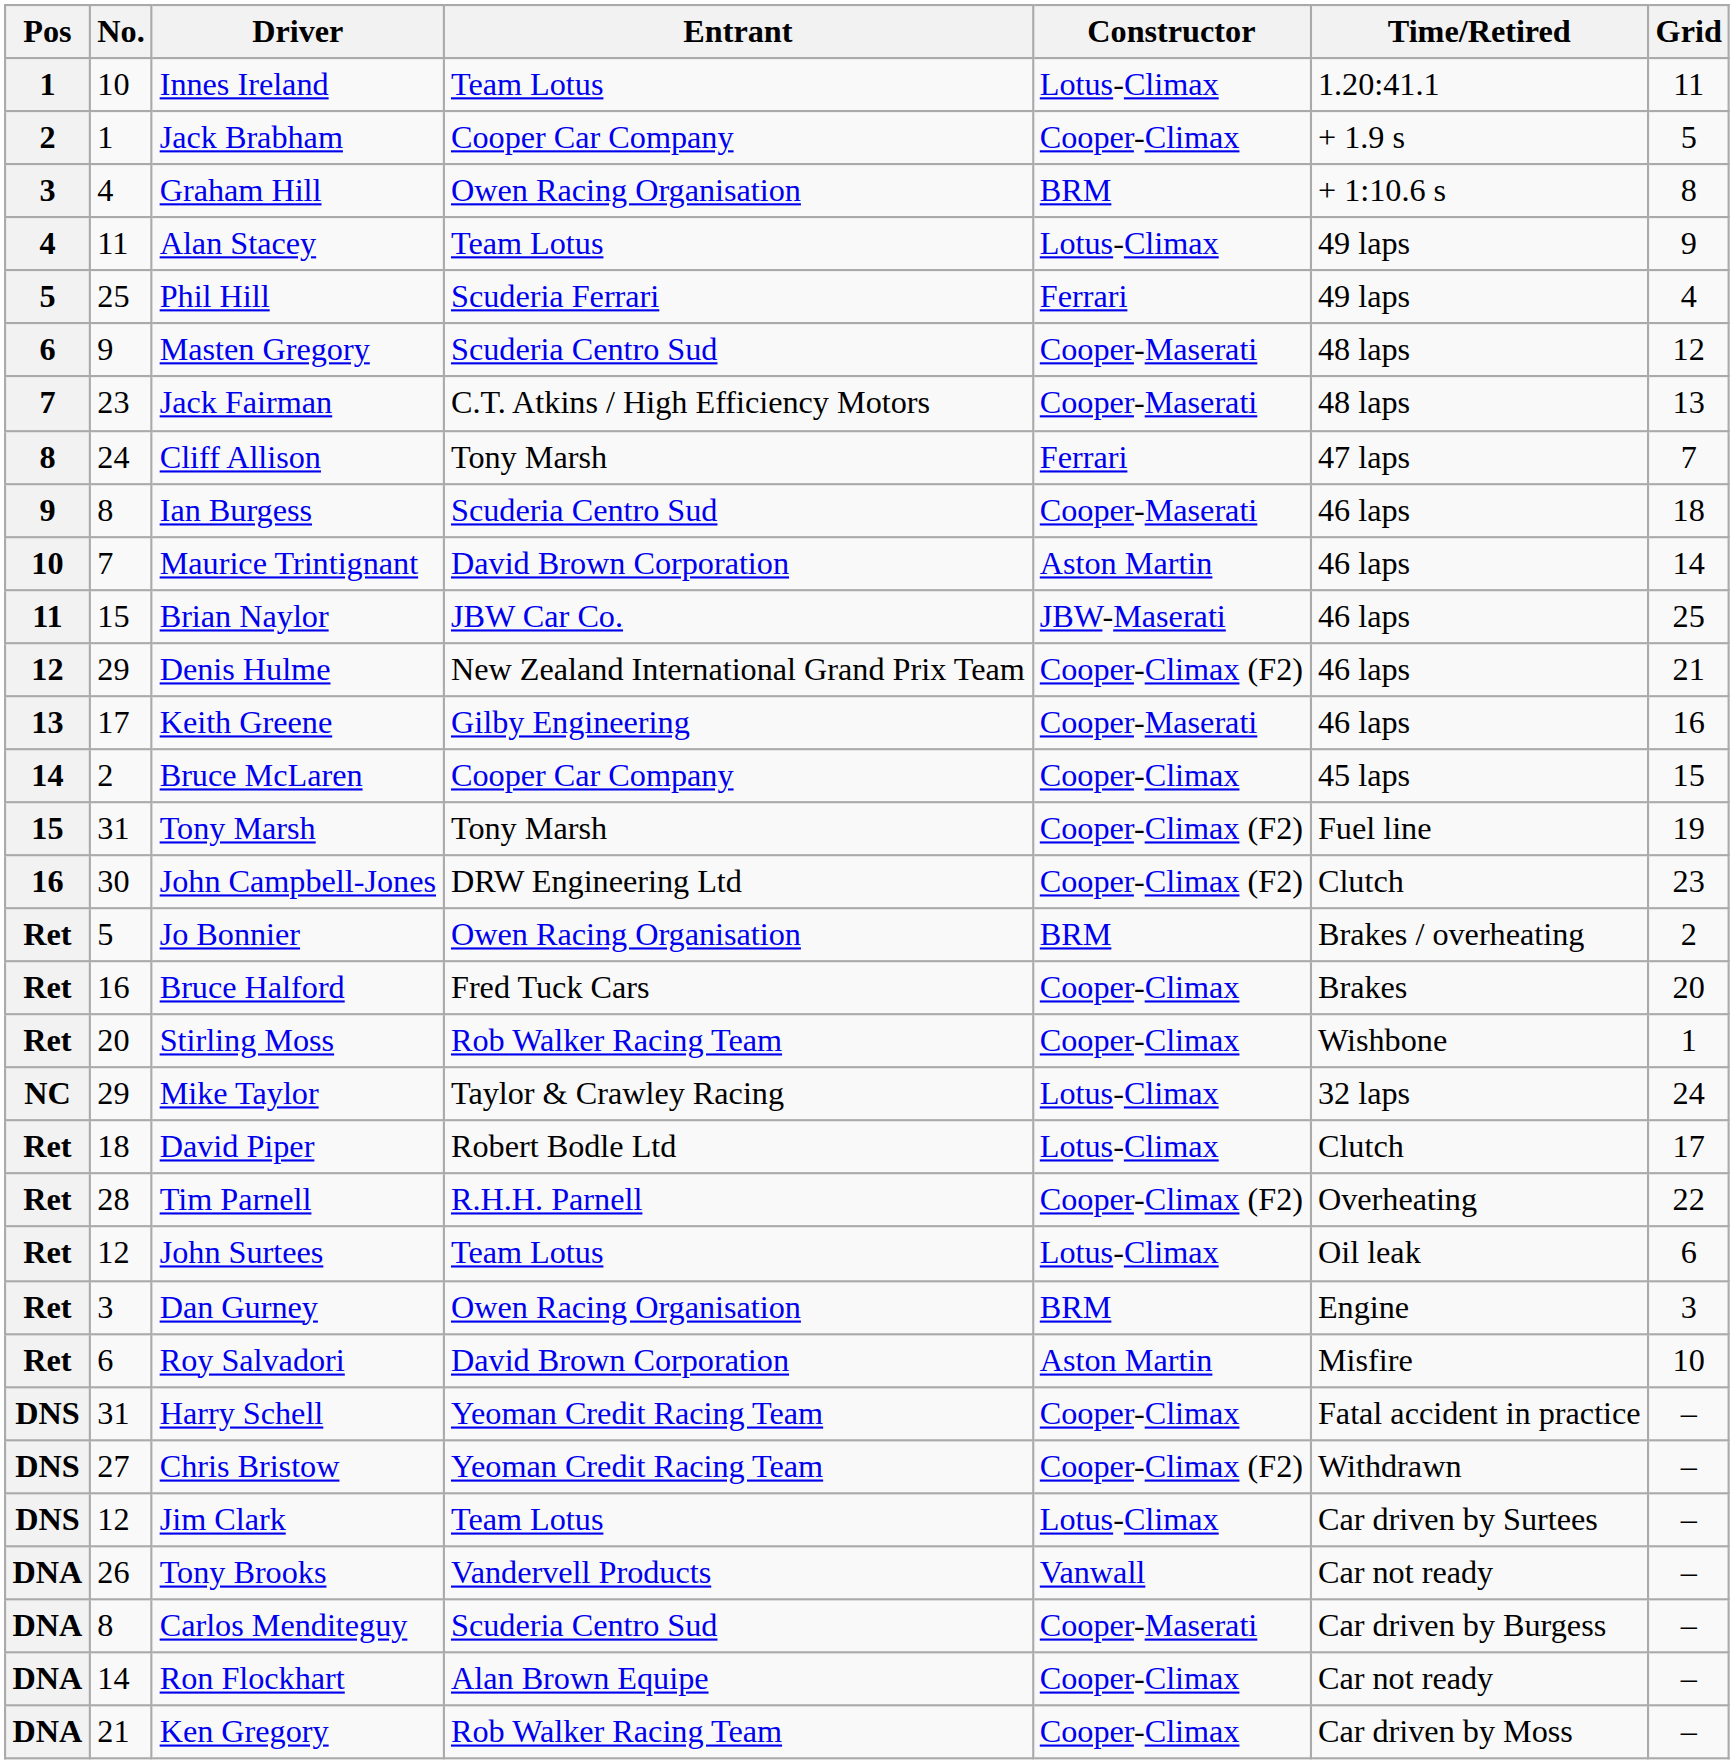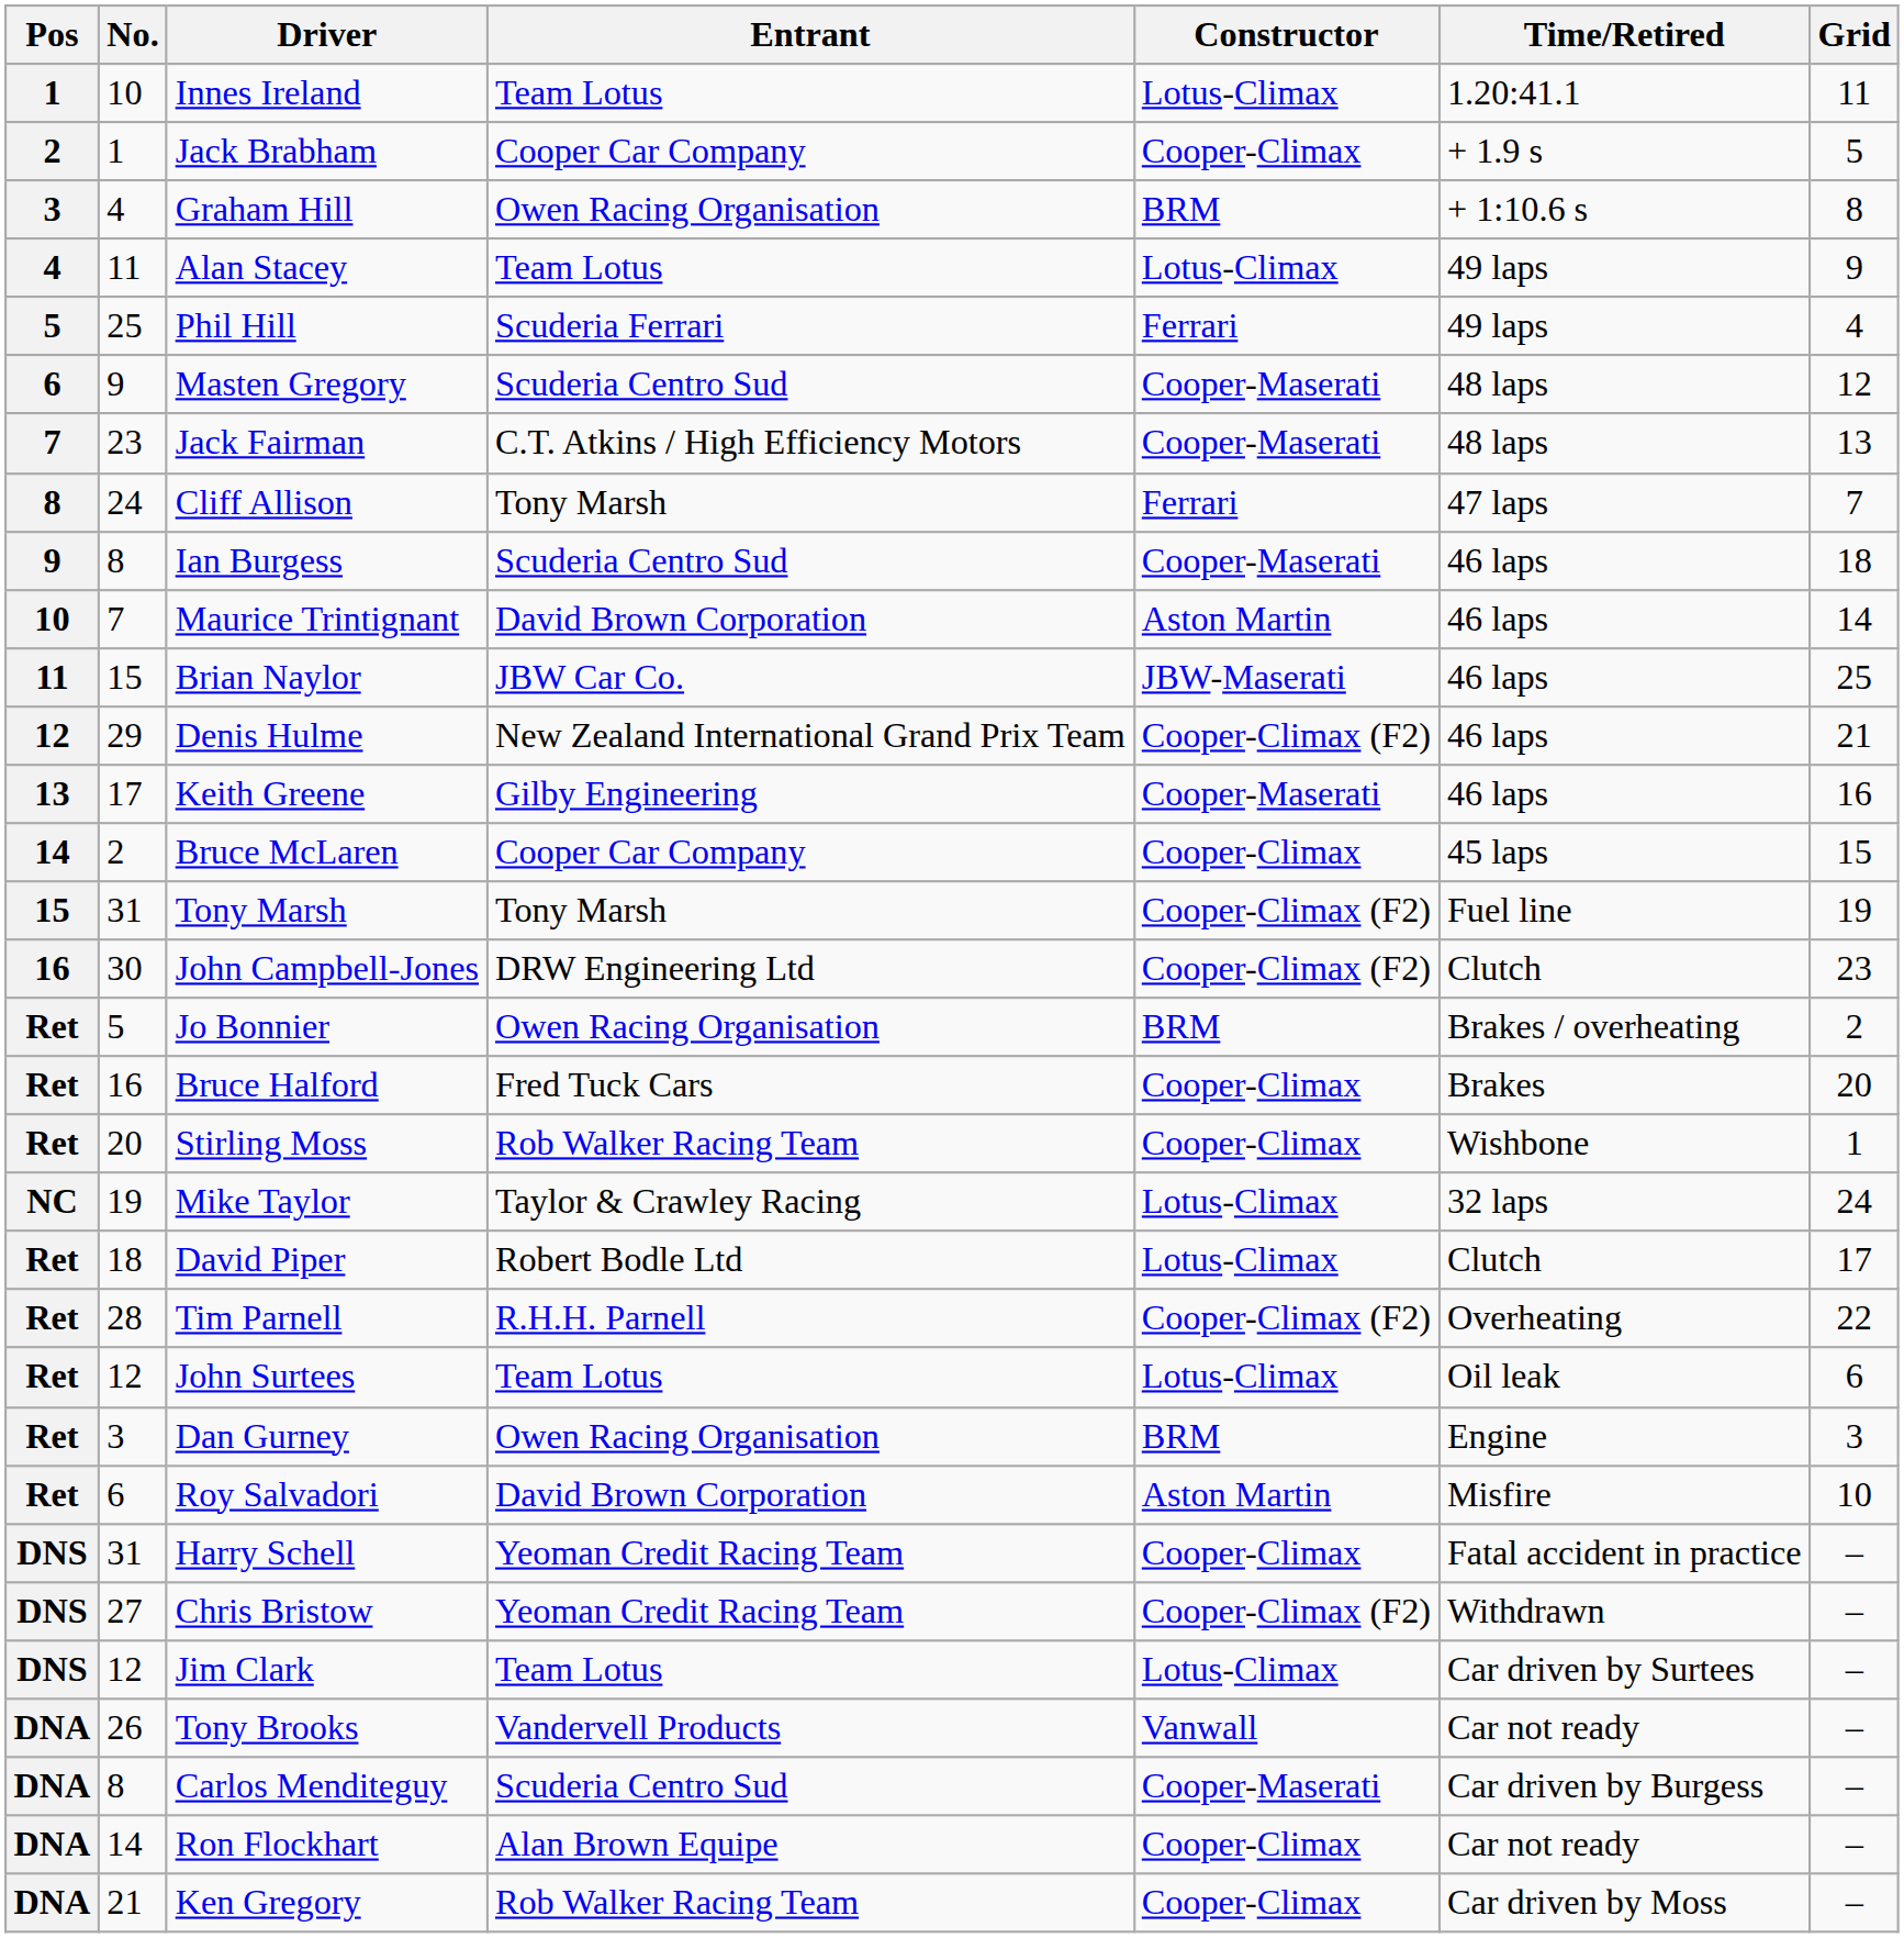 <table class="wikitable" style="font-size: 95%;">
 <tr>
 <th>Pos</th>
 <th>No.</th>
 <th>Driver</th>
 <th>Entrant</th>
 <th>Constructor</th>
 <th>Time/Retired</th>
 <th>Grid</th>
 </tr>
 <tr>
 <th>1</th>
 <td>10</td>
 <td> <a href='#'>Innes Ireland</a></td>
 <td><a href='#'>Team Lotus</a></td>
 <td><a href='#'>Lotus</a>-<a href='#'>Climax</a></td>
 <td>1.20:41.1</td>
 <td style="text-align:center">11</td>
 </tr>
 <tr>
 <th>2</th>
 <td>1</td>
 <td> <a href='#'>Jack Brabham</a></td>
 <td><a href='#'>Cooper Car Company</a></td>
 <td><a href='#'>Cooper</a>-<a href='#'>Climax</a></td>
 <td>+ 1.9 s</td>
 <td style="text-align:center">5</td>
 </tr>
 <tr>
 <th>3</th>
 <td>4</td>
 <td> <a href='#'>Graham Hill</a></td>
 <td><a href='#'>Owen Racing Organisation</a></td>
 <td><a href='#'>BRM</a></td>
 <td>+ 1:10.6 s</td>
 <td style="text-align:center">8</td>
 </tr>
 <tr>
 <th>4</th>
 <td>11</td>
 <td> <a href='#'>Alan Stacey</a></td>
 <td><a href='#'>Team Lotus</a></td>
 <td><a href='#'>Lotus</a>-<a href='#'>Climax</a></td>
 <td>49 laps</td>
 <td style="text-align:center">9</td>
 </tr>
 <tr>
 <th>5</th>
 <td>25</td>
 <td> <a href='#'>Phil Hill</a></td>
 <td><a href='#'>Scuderia Ferrari</a></td>
 <td><a href='#'>Ferrari</a></td>
 <td>49 laps</td>
 <td style="text-align:center">4</td>
 </tr>
 <tr>
 <th>6</th>
 <td>9</td>
 <td> <a href='#'>Masten Gregory</a></td>
 <td><a href='#'>Scuderia Centro Sud</a></td>
 <td><a href='#'>Cooper</a>-<a href='#'>Maserati</a></td>
 <td>48 laps</td>
 <td style="text-align:center">12</td>
 </tr>
 <tr>
 <th>7</th>
 <td>23</td>
 <td> <a href='#'>Jack Fairman</a></td>
 <td>C.T. Atkins / High Efficiency Motors</td>
 <td><a href='#'>Cooper</a>-<a href='#'>Maserati</a></td>
 <td>48 laps</td>
 <td style="text-align:center">13</td>
 </tr>
 <tr>
 <th>8</th>
 <td>24</td>
 <td> <a href='#'>Cliff Allison</a></td>
 <td>Tony Marsh</td>
 <td><a href='#'>Ferrari</a></td>
 <td>47 laps</td>
 <td style="text-align:center">7</td>
 </tr>
 <tr>
 <th>9</th>
 <td>8</td>
 <td> <a href='#'>Ian Burgess</a></td>
 <td><a href='#'>Scuderia Centro Sud</a></td>
 <td><a href='#'>Cooper</a>-<a href='#'>Maserati</a></td>
 <td>46 laps</td>
 <td style="text-align:center">18</td>
 </tr>
 <tr>
 <th>10</th>
 <td>7</td>
 <td> <a href='#'>Maurice Trintignant</a></td>
 <td><a href='#'>David Brown Corporation</a></td>
 <td><a href='#'>Aston Martin</a></td>
 <td>46 laps</td>
 <td style="text-align:center">14</td>
 </tr>
 <tr>
 <th>11</th>
 <td>15</td>
 <td> <a href='#'>Brian Naylor</a></td>
 <td><a href='#'>JBW Car Co.</a></td>
 <td><a href='#'>JBW</a>-<a href='#'>Maserati</a></td>
 <td>46 laps</td>
 <td style="text-align:center">25</td>
 </tr>
 <tr>
 <th>12</th>
 <td>29</td>
 <td> <a href='#'>Denis Hulme</a></td>
 <td>New Zealand International Grand Prix Team</td>
 <td><a href='#'>Cooper</a>-<a href='#'>Climax</a> (F2)</td>
 <td>46 laps</td>
 <td style="text-align:center">21</td>
 </tr>
 <tr>
 <th>13</th>
 <td>17</td>
 <td> <a href='#'>Keith Greene</a></td>
 <td><a href='#'>Gilby Engineering</a></td>
 <td><a href='#'>Cooper</a>-<a href='#'>Maserati</a></td>
 <td>46 laps</td>
 <td style="text-align:center">16</td>
 </tr>
 <tr>
 <th>14</th>
 <td>2</td>
 <td> <a href='#'>Bruce McLaren</a></td>
 <td><a href='#'>Cooper Car Company</a></td>
 <td><a href='#'>Cooper</a>-<a href='#'>Climax</a></td>
 <td>45 laps</td>
 <td style="text-align:center">15</td>
 </tr>
 <tr>
 <th>15</th>
 <td>31</td>
 <td> <a href='#'>Tony Marsh</a></td>
 <td>Tony Marsh</td>
 <td><a href='#'>Cooper</a>-<a href='#'>Climax</a> (F2)</td>
 <td>Fuel line</td>
 <td style="text-align:center">19</td>
 </tr>
 <tr>
 <th>16</th>
 <td>30</td>
 <td> <a href='#'>John Campbell-Jones</a></td>
 <td>DRW Engineering Ltd</td>
 <td><a href='#'>Cooper</a>-<a href='#'>Climax</a> (F2)</td>
 <td>Clutch</td>
 <td style="text-align:center">23</td>
 </tr>
 <tr>
 <th>Ret</th>
 <td>5</td>
 <td> <a href='#'>Jo Bonnier</a></td>
 <td><a href='#'>Owen Racing Organisation</a></td>
 <td><a href='#'>BRM</a></td>
 <td>Brakes / overheating</td>
 <td style="text-align:center">2</td>
 </tr>
 <tr>
 <th>Ret</th>
 <td>16</td>
 <td> <a href='#'>Bruce Halford</a></td>
 <td>Fred Tuck Cars</td>
 <td><a href='#'>Cooper</a>-<a href='#'>Climax</a></td>
 <td>Brakes</td>
 <td style="text-align:center">20</td>
 </tr>
 <tr>
 <th>Ret</th>
 <td>20</td>
 <td> <a href='#'>Stirling Moss</a></td>
 <td><a href='#'>Rob Walker Racing Team</a></td>
 <td><a href='#'>Cooper</a>-<a href='#'>Climax</a></td>
 <td>Wishbone</td>
 <td style="text-align:center">1</td>
 </tr>
 <tr>
 <th>NC</th>
-<td>29</td>
+<td>19</td>
 <td> <a href='#'>Mike Taylor</a></td>
 <td>Taylor & Crawley Racing</td>
 <td><a href='#'>Lotus</a>-<a href='#'>Climax</a></td>
 <td>32 laps</td>
 <td style="text-align:center">24</td>
 </tr>
 <tr>
 <th>Ret</th>
 <td>18</td>
 <td> <a href='#'>David Piper</a></td>
 <td>Robert Bodle Ltd</td>
 <td><a href='#'>Lotus</a>-<a href='#'>Climax</a></td>
 <td>Clutch</td>
 <td style="text-align:center">17</td>
 </tr>
 <tr>
 <th>Ret</th>
 <td>28</td>
 <td> <a href='#'>Tim Parnell</a></td>
 <td><a href='#'>R.H.H. Parnell</a></td>
 <td><a href='#'>Cooper</a>-<a href='#'>Climax</a> (F2)</td>
 <td>Overheating</td>
 <td style="text-align:center">22</td>
 </tr>
 <tr>
 <th>Ret</th>
 <td>12</td>
 <td> <a href='#'>John Surtees</a></td>
 <td><a href='#'>Team Lotus</a></td>
 <td><a href='#'>Lotus</a>-<a href='#'>Climax</a></td>
 <td>Oil leak</td>
 <td style="text-align:center">6</td>
 </tr>
 <tr>
 <th>Ret</th>
 <td>3</td>
 <td> <a href='#'>Dan Gurney</a></td>
 <td><a href='#'>Owen Racing Organisation</a></td>
 <td><a href='#'>BRM</a></td>
 <td>Engine</td>
 <td style="text-align:center">3</td>
 </tr>
 <tr>
 <th>Ret</th>
 <td>6</td>
 <td> <a href='#'>Roy Salvadori</a></td>
 <td><a href='#'>David Brown Corporation</a></td>
 <td><a href='#'>Aston Martin</a></td>
 <td>Misfire</td>
 <td style="text-align:center">10</td>
 </tr>
 <tr>
 <th>DNS</th>
 <td>31</td>
 <td> <a href='#'>Harry Schell</a></td>
 <td><a href='#'>Yeoman Credit Racing Team</a></td>
 <td><a href='#'>Cooper</a>-<a href='#'>Climax</a></td>
 <td>Fatal accident in practice</td>
 <td style="text-align:center">–</td>
 </tr>
 <tr>
 <th>DNS</th>
 <td>27</td>
 <td> <a href='#'>Chris Bristow</a></td>
 <td><a href='#'>Yeoman Credit Racing Team</a></td>
 <td><a href='#'>Cooper</a>-<a href='#'>Climax</a> (F2)</td>
 <td>Withdrawn</td>
 <td style="text-align:center">–</td>
 </tr>
 <tr>
 <th>DNS</th>
 <td>12</td>
 <td> <a href='#'>Jim Clark</a></td>
 <td><a href='#'>Team Lotus</a></td>
 <td><a href='#'>Lotus</a>-<a href='#'>Climax</a></td>
 <td>Car driven by Surtees</td>
 <td style="text-align:center">–</td>
 </tr>
 <tr>
 <th>DNA</th>
 <td>26</td>
 <td> <a href='#'>Tony Brooks</a></td>
 <td><a href='#'>Vandervell Products</a></td>
 <td><a href='#'>Vanwall</a></td>
 <td>Car not ready</td>
 <td style="text-align:center">–</td>
 </tr>
 <tr>
 <th>DNA</th>
 <td>8</td>
 <td> <a href='#'>Carlos Menditeguy</a></td>
 <td><a href='#'>Scuderia Centro Sud</a></td>
 <td><a href='#'>Cooper</a>-<a href='#'>Maserati</a></td>
 <td>Car driven by Burgess</td>
 <td style="text-align:center">–</td>
 </tr>
 <tr>
 <th>DNA</th>
 <td>14</td>
 <td> <a href='#'>Ron Flockhart</a></td>
 <td><a href='#'>Alan Brown Equipe</a></td>
 <td><a href='#'>Cooper</a>-<a href='#'>Climax</a></td>
 <td>Car not ready</td>
 <td style="text-align:center">–</td>
 </tr>
 <tr>
 <th>DNA</th>
 <td>21</td>
 <td> <a href='#'>Ken Gregory</a></td>
 <td><a href='#'>Rob Walker Racing Team</a></td>
 <td><a href='#'>Cooper</a>-<a href='#'>Climax</a></td>
 <td>Car driven by Moss</td>
 <td style="text-align:center">–</td>
 </tr>
 </table>
